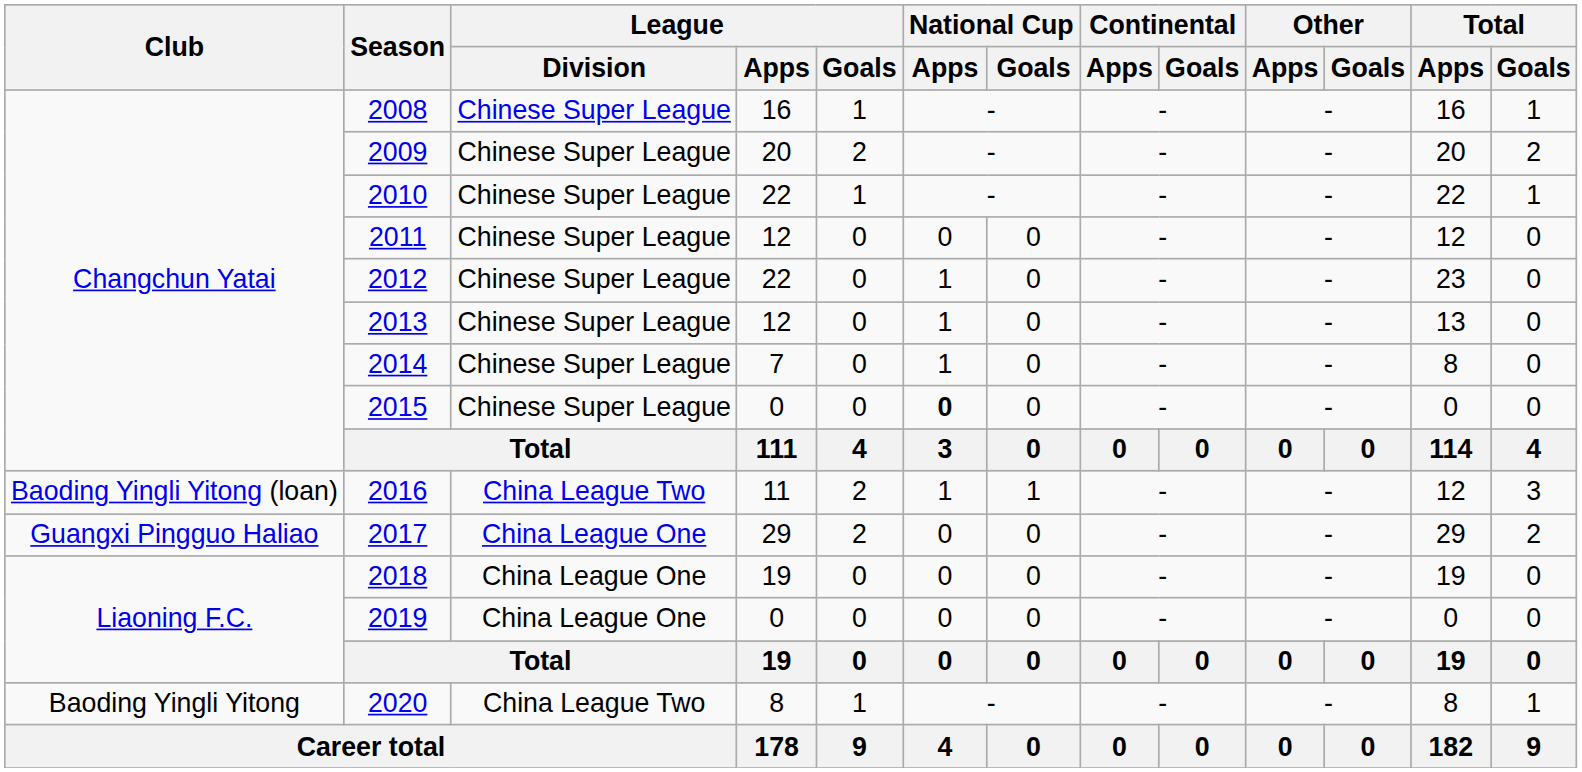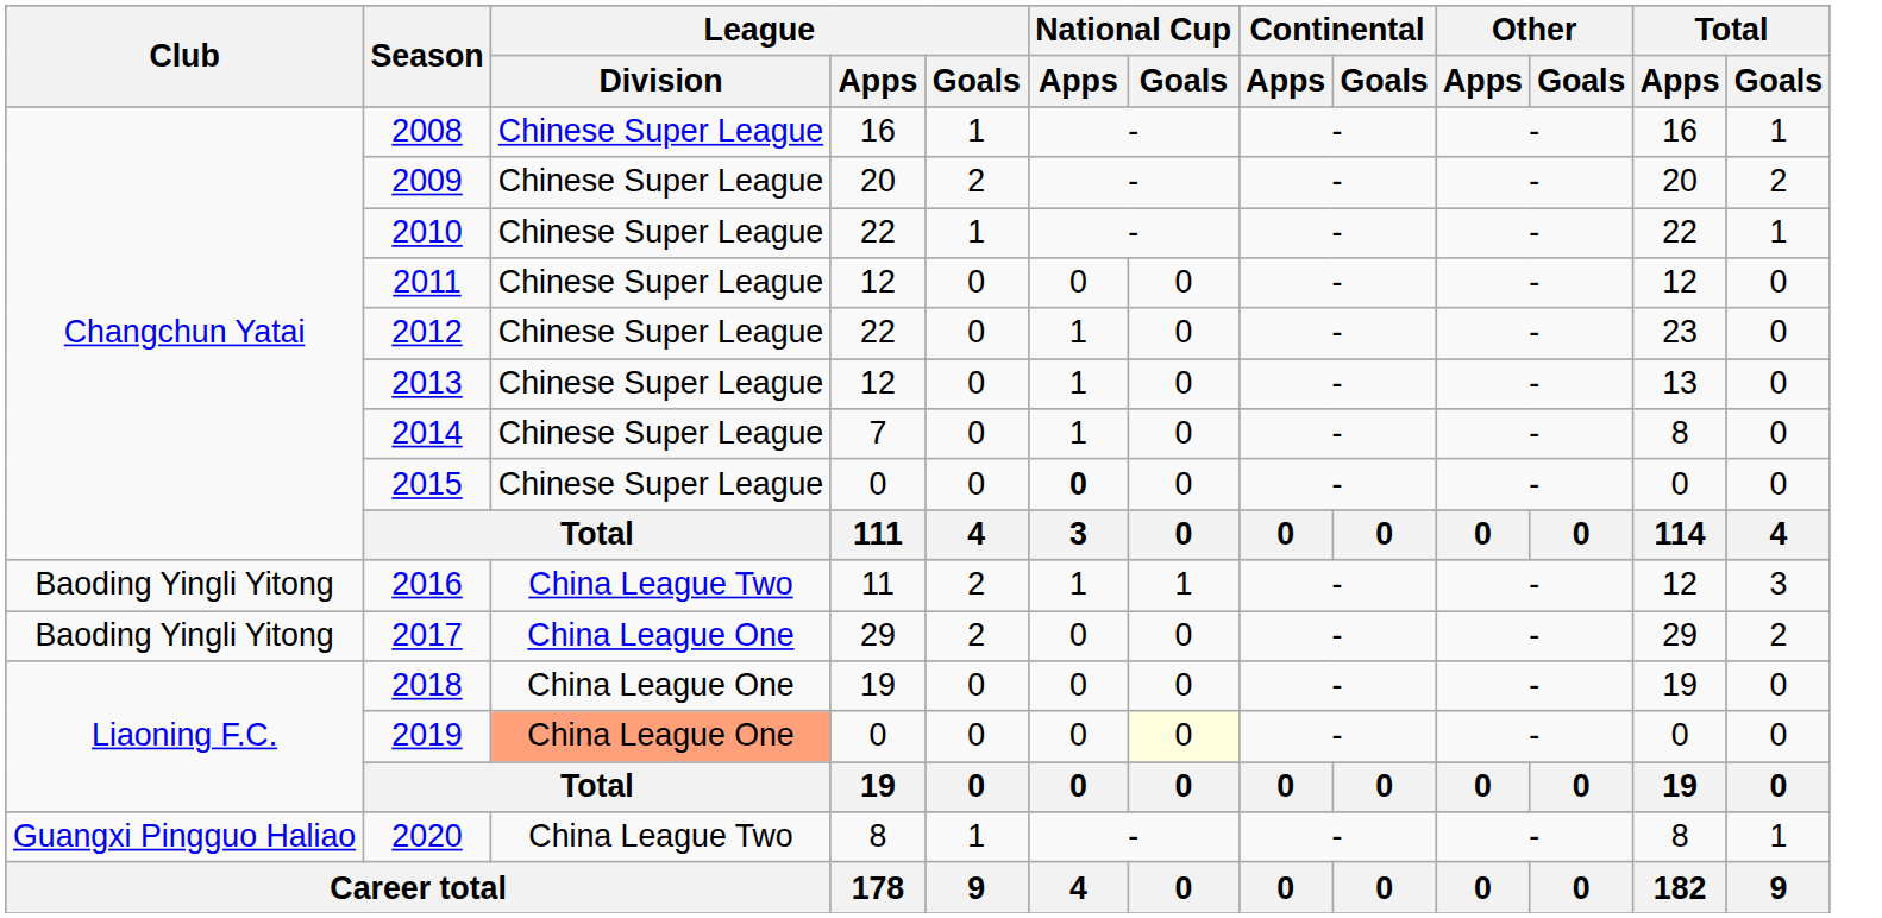 <table class="wikitable" style="text-align: center">
 <tr>
 <th rowspan="2">Club</th>
 <th rowspan="2">Season</th>
 <th colspan="3">League</th>
 <th colspan="2">National Cup</th>
 <th colspan="2">Continental</th>
 <th colspan="2">Other</th>
 <th colspan="2">Total</th>
 </tr>
 <tr>
 <th>Division</th>
 <th>Apps</th>
 <th>Goals</th>
 <th>Apps</th>
 <th>Goals</th>
 <th>Apps</th>
 <th>Goals</th>
 <th>Apps</th>
 <th>Goals</th>
 <th>Apps</th>
 <th>Goals</th>
 </tr>
 <tr>
 <td rowspan=9><a href='#'>Changchun Yatai</a></td>
 <td><a href='#'>2008</a></td>
 <td><a href='#'>Chinese Super League</a></td>
 <td>16</td>
 <td>1</td>
 <td colspan="2">-</td>
 <td colspan="2">-</td>
 <td colspan="2">-</td>
 <td>16</td>
 <td>1</td>
 </tr>
 <tr>
 <td><a href='#'>2009</a></td>
 <td>Chinese Super League</td>
 <td>20</td>
 <td>2</td>
 <td colspan="2">-</td>
 <td colspan="2">-</td>
 <td colspan="2">-</td>
 <td>20</td>
 <td>2</td>
 </tr>
 <tr>
 <td><a href='#'>2010</a></td>
 <td>Chinese Super League</td>
 <td>22</td>
 <td>1</td>
 <td colspan="2">-</td>
 <td colspan="2">-</td>
 <td colspan="2">-</td>
 <td>22</td>
 <td>1</td>
 </tr>
 <tr>
 <td><a href='#'>2011</a></td>
 <td>Chinese Super League</td>
 <td>12</td>
 <td>0</td>
 <td>0</td>
 <td>0</td>
 <td colspan="2">-</td>
 <td colspan="2">-</td>
 <td>12</td>
 <td>0</td>
 </tr>
 <tr>
 <td><a href='#'>2012</a></td>
 <td>Chinese Super League</td>
 <td>22</td>
 <td>0</td>
 <td>1</td>
 <td>0</td>
 <td colspan="2">-</td>
 <td colspan="2">-</td>
 <td>23</td>
 <td>0</td>
 </tr>
 <tr>
 <td><a href='#'>2013</a></td>
 <td>Chinese Super League</td>
 <td>12</td>
 <td>0</td>
 <td>1</td>
 <td>0</td>
 <td colspan="2">-</td>
 <td colspan="2">-</td>
 <td>13</td>
 <td>0</td>
 </tr>
 <tr>
 <td><a href='#'>2014</a></td>
 <td>Chinese Super League</td>
 <td>7</td>
 <td>0</td>
 <td>1</td>
 <td>0</td>
 <td colspan="2">-</td>
 <td colspan="2">-</td>
 <td>8</td>
 <td>0</td>
 </tr>
 <tr>
 <td><a href='#'>2015</a></td>
 <td>Chinese Super League</td>
 <td>0</td>
 <td>0</td>
 <td><strong>0</strong></td>
 <td>0</td>
 <td colspan="2">-</td>
 <td colspan="2">-</td>
 <td>0</td>
 <td>0</td>
 </tr>
 <tr>
 <th colspan="2"><strong>Total</strong></th>
 <th>111</th>
 <th>4</th>
 <th>3</th>
 <th>0</th>
 <th>0</th>
 <th>0</th>
 <th>0</th>
 <th>0</th>
 <th>114</th>
 <th>4</th>
 </tr>
 <tr>
-<td><a href='#'>Baoding Yingli Yitong</a> (loan)</td>
+<td>Baoding Yingli Yitong</td>
 <td><a href='#'>2016</a></td>
 <td><a href='#'>China League Two</a></td>
 <td>11</td>
 <td>2</td>
 <td>1</td>
 <td>1</td>
 <td colspan="2">-</td>
 <td colspan="2">-</td>
 <td>12</td>
 <td>3</td>
 </tr>
 <tr>
-<td><a href='#'>Guangxi Pingguo Haliao</a></td>
+<td>Baoding Yingli Yitong</td>
 <td><a href='#'>2017</a></td>
 <td><a href='#'>China League One</a></td>
 <td>29</td>
 <td>2</td>
 <td>0</td>
 <td>0</td>
 <td colspan="2">-</td>
 <td colspan="2">-</td>
 <td>29</td>
 <td>2</td>
 </tr>
 <tr>
 <td rowspan=3><a href='#'>Liaoning F.C.</a></td>
 <td><a href='#'>2018</a></td>
 <td>China League One</td>
 <td>19</td>
 <td>0</td>
 <td>0</td>
 <td>0</td>
 <td colspan="2">-</td>
 <td colspan="2">-</td>
 <td>19</td>
 <td>0</td>
 </tr>
 <tr>
 <td><a href='#'>2019</a></td>
-<td>China League One</td>
+<td style="background: lightsalmon;">China League One</td>
 <td>0</td>
 <td>0</td>
 <td>0</td>
-<td>0</td>
+<td style="background: lightyellow;">0</td>
 <td colspan="2">-</td>
 <td colspan="2">-</td>
 <td>0</td>
 <td>0</td>
 </tr>
 <tr>
 <th colspan="2"><strong>Total</strong></th>
 <th>19</th>
 <th>0</th>
 <th>0</th>
 <th>0</th>
 <th>0</th>
 <th>0</th>
 <th>0</th>
 <th>0</th>
 <th>19</th>
 <th>0</th>
 </tr>
 <tr>
-<td>Baoding Yingli Yitong</td>
+<td><a href='#'>Guangxi Pingguo Haliao</a></td>
 <td><a href='#'>2020</a></td>
 <td>China League Two</td>
 <td>8</td>
 <td>1</td>
 <td colspan="2">-</td>
 <td colspan="2">-</td>
 <td colspan="2">-</td>
 <td>8</td>
 <td>1</td>
 </tr>
 <tr>
 <th colspan=3>Career total</th>
 <th>178</th>
 <th>9</th>
 <th>4</th>
 <th>0</th>
 <th>0</th>
 <th>0</th>
 <th>0</th>
 <th>0</th>
 <th>182</th>
 <th>9</th>
 </tr>
 </table>
